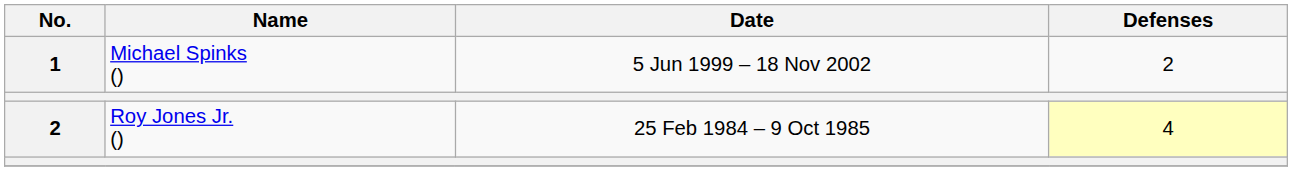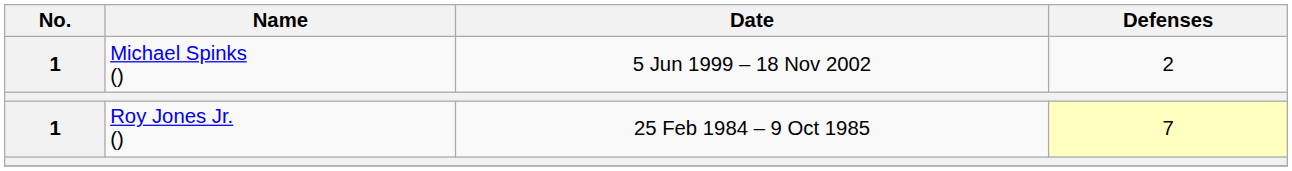 <table class="wikitable sortable" style="width:80%">
 <tr>
 <th>No.</th>
 <th>Name</th>
 <th>Date</th>
 <th>Defenses</th>
 </tr>
 <tr align=center>
 <th>1</th>
 <td align=left><a href='#'>Michael Spinks</a><br>()</td>
 <td>5 Jun 1999 – 18 Nov 2002</td>
 <td>2</td>
 </tr>
 <tr align=center>
 <th colspan=4></th>
 </tr>
 <tr align=center>
-<th>2</th>
+<th>1</th>
 <td align=left><a href='#'>Roy Jones Jr.</a><br>()</td>
 <td>25 Feb 1984 – 9 Oct 1985</td>
-<td style="background:#ffffbf;">4</td>
+<td style="background:#ffffbf;">7</td>
 </tr>
 <tr align=center>
 <th colspan=4></th>
 </tr>
 <tr align=center>
 </tr>
 </table>
